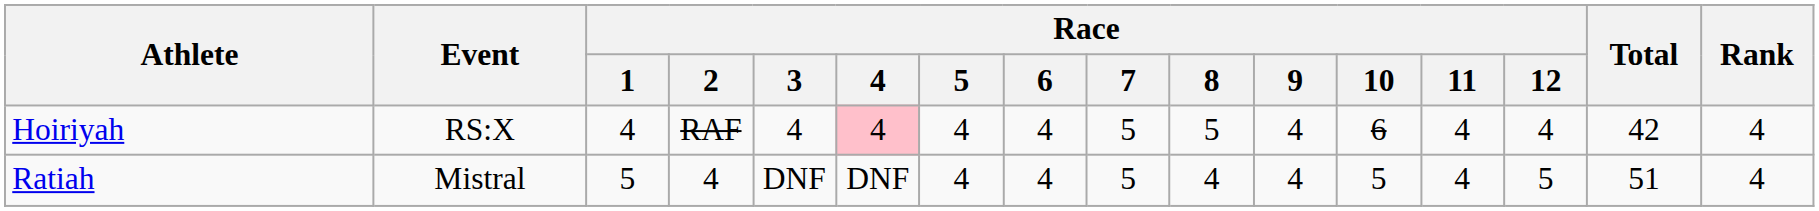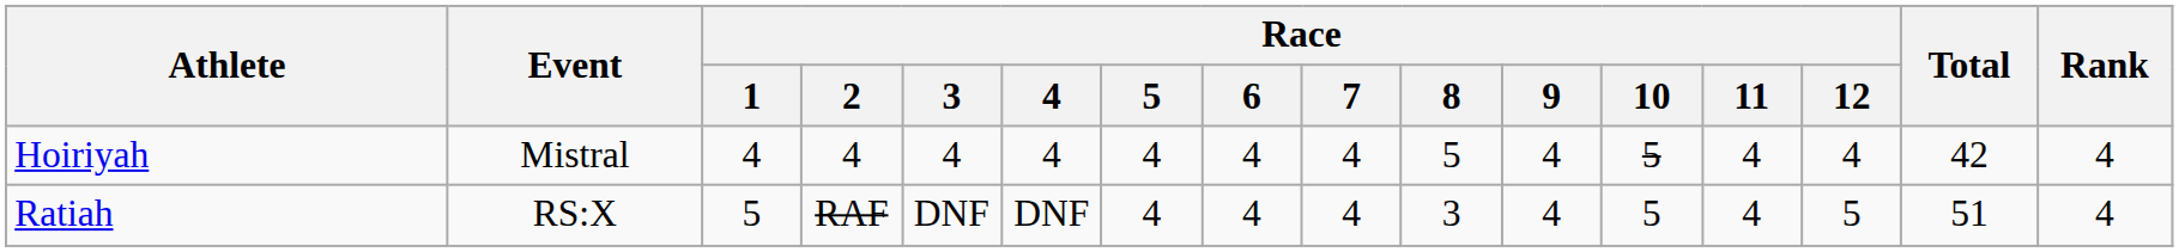 <table class="wikitable" style="text-align:center">
 <tr>
 <th rowspan="2" width=180>Athlete</th>
 <th rowspan="2" width=100>Event</th>
 <th colspan="12">Race</th>
 <th rowspan="2" width=50>Total</th>
 <th rowspan="2" width=50>Rank</th>
 </tr>
 <tr>
 <th width=35>1</th>
 <th width=35>2</th>
 <th width=35>3</th>
 <th width=35>4</th>
 <th width=35>5</th>
 <th width=35>6</th>
 <th width=35>7</th>
 <th width=35>8</th>
 <th width=35>9</th>
 <th width=35>10</th>
 <th width=35>11</th>
 <th width=35>12</th>
 </tr>
 <tr>
 <td align="left"><a href='#'>Hoiriyah</a></td>
-<td>RS:X</td>
+<td>Mistral</td>
 <td>4</td>
-<td><s>RAF</s></td>
 <td>4</td>
-<td style="background: pink;">4</td>
+<td>4</td>
+<td>4</td>
+<td>4</td>
 <td>4</td>
 <td>4</td>
 <td>5</td>
-<td>5</td>
 <td>4</td>
-<td><s>6</s></td>
+<td><s>5</s></td>
 <td>4</td>
 <td>4</td>
 <td>42</td>
 <td>4</td>
 </tr>
 <tr>
 <td align="left"><a href='#'>Ratiah</a></td>
-<td>Mistral</td>
+<td>RS:X</td>
 <td>5</td>
-<td>4</td>
+<td><s>RAF</s></td>
 <td>DNF</td>
 <td>DNF</td>
 <td>4</td>
 <td>4</td>
-<td>5</td>
 <td>4</td>
+<td>3</td>
 <td>4</td>
 <td>5</td>
 <td>4</td>
 <td>5</td>
 <td>51</td>
 <td>4</td>
 </tr>
 </table>
